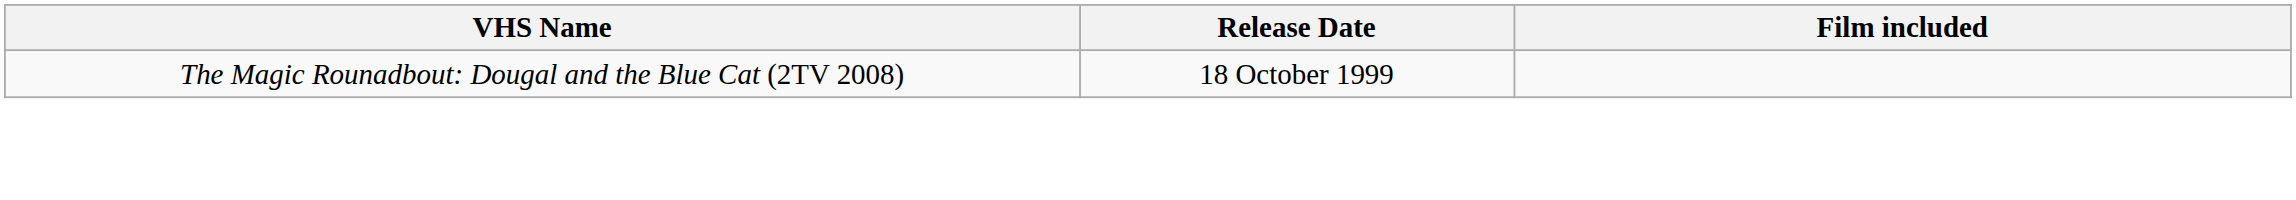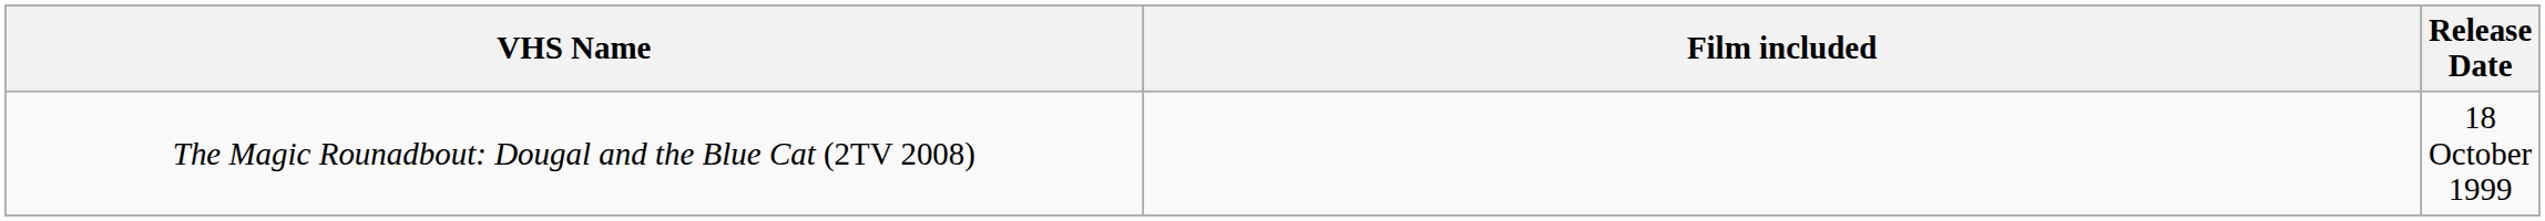 <table class="wikitable" style="text-align:center; width:100%;">
 <tr>
 <th style="width:47%;">VHS Name</th>
+<th style="width:60%;">Film included</th>
 <th style="width:19%;">Release Date</th>
-<th style="width:60%;">Film included</th>
 </tr>
 <tr>
 <td><em>The Magic Rounadbout: Dougal and the Blue Cat</em> (2TV 2008)</td>
+<td style = "text-align:center;"></td>
 <td style = "text-align:center;">18 October 1999</td>
-<td style = "text-align:center;"></td>
 </tr>
 </table>
